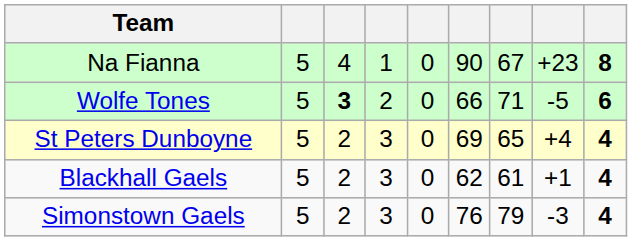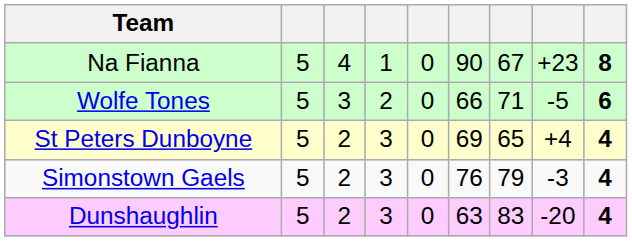 <table class="wikitable" style="text-align:center">
 <tr>
 <th style="width:175px;">Team</th>
 <th width="20"></th>
 <th width="20"></th>
 <th width="20"></th>
 <th width="20"></th>
 <th width="20"></th>
 <th width="20"></th>
 <th width="20"></th>
 <th width="20"></th>
 </tr>
 <tr style="background:#cfc;">
 <td>Na Fianna</td>
 <td>5</td>
 <td>4</td>
 <td>1</td>
 <td>0</td>
 <td>90</td>
 <td>67</td>
 <td>+23</td>
 <td><strong>8</strong></td>
 </tr>
 <tr style="background:#cfc;">
 <td><a href='#'>Wolfe Tones</a></td>
 <td>5</td>
-<td><strong>3</strong></td>
+<td>3</td>
 <td>2</td>
 <td>0</td>
 <td>66</td>
 <td>71</td>
 <td>-5</td>
 <td><strong>6</strong></td>
 </tr>
 <tr style="background:#ffffcc;">
 <td><a href='#'>St Peters Dunboyne</a></td>
 <td>5</td>
 <td>2</td>
 <td>3</td>
 <td>0</td>
 <td>69</td>
 <td>65</td>
 <td>+4</td>
 <td><strong>4</strong></td>
 </tr>
 <tr>
-<td><a href='#'>Blackhall Gaels</a></td>
-<td>5</td>
-<td>2</td>
-<td>3</td>
-<td>0</td>
-<td>62</td>
-<td>61</td>
-<td>+1</td>
-<td><strong>4</strong></td>
-</tr>
-<tr>
 <td><a href='#'>Simonstown Gaels</a></td>
 <td>5</td>
 <td>2</td>
 <td>3</td>
 <td>0</td>
 <td>76</td>
 <td>79</td>
 <td>-3</td>
 <td><strong>4</strong></td>
 </tr>
+<tr style="background:#fcf;">
+<td><a href='#'>Dunshaughlin</a></td>
+<td>5</td>
+<td>2</td>
+<td>3</td>
+<td>0</td>
+<td>63</td>
+<td>83</td>
+<td>-20</td>
+<td><strong>4</strong></td>
+</tr>
 </table>
